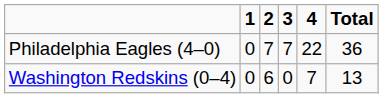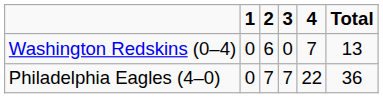 <table class="wikitable" style="text-align:center">
 <tr>
 <td></td>
 <td><strong>1</strong></td>
 <td><strong>2</strong></td>
 <td><strong>3</strong></td>
 <td><strong>4</strong></td>
 <td><strong>Total</strong></td>
 </tr>
 <tr>
+<td align="left"><a href='#'>Washington Redskins</a> (0–4)</td>
+<td>0</td>
+<td>6</td>
+<td>0</td>
+<td>7</td>
+<td>13</td>
+</tr>
+<tr>
 <td align="left">Philadelphia Eagles (4–0)</td>
 <td>0</td>
 <td>7</td>
 <td>7</td>
 <td>22</td>
 <td>36</td>
 </tr>
-<tr>
-<td align="left"><a href='#'>Washington Redskins</a> (0–4)</td>
-<td>0</td>
-<td>6</td>
-<td>0</td>
-<td>7</td>
-<td>13</td>
-</tr>
 </table>
